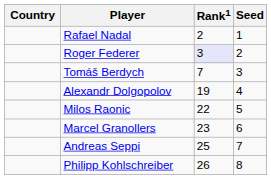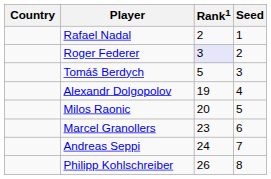 <table class="wikitable" border="1">
 <tr>
 <th width="70">Country</th>
 <th width="175">Player</th>
 <th>Rank<sup>1</sup></th>
 <th>Seed</th>
 </tr>
 <tr>
 <td></td>
 <td><a href='#'>Rafael Nadal</a></td>
 <td>2</td>
 <td>1</td>
 </tr>
 <tr>
 <td></td>
 <td><a href='#'>Roger Federer</a></td>
 <td style="background: lavender;">3</td>
 <td>2</td>
 </tr>
 <tr>
 <td></td>
 <td><a href='#'>Tomáš Berdych</a></td>
-<td>7</td>
+<td>5</td>
 <td>3</td>
 </tr>
 <tr>
 <td></td>
 <td><a href='#'>Alexandr Dolgopolov</a></td>
 <td>19</td>
 <td>4</td>
 </tr>
 <tr>
 <td></td>
 <td><a href='#'>Milos Raonic</a></td>
-<td>22</td>
+<td>20</td>
 <td>5</td>
 </tr>
 <tr>
 <td></td>
 <td><a href='#'>Marcel Granollers</a></td>
 <td>23</td>
 <td>6</td>
 </tr>
 <tr>
 <td></td>
 <td><a href='#'>Andreas Seppi</a></td>
-<td>25</td>
+<td>24</td>
 <td>7</td>
 </tr>
 <tr>
 <td></td>
 <td><a href='#'>Philipp Kohlschreiber</a></td>
 <td>26</td>
 <td>8</td>
 </tr>
 </table>
